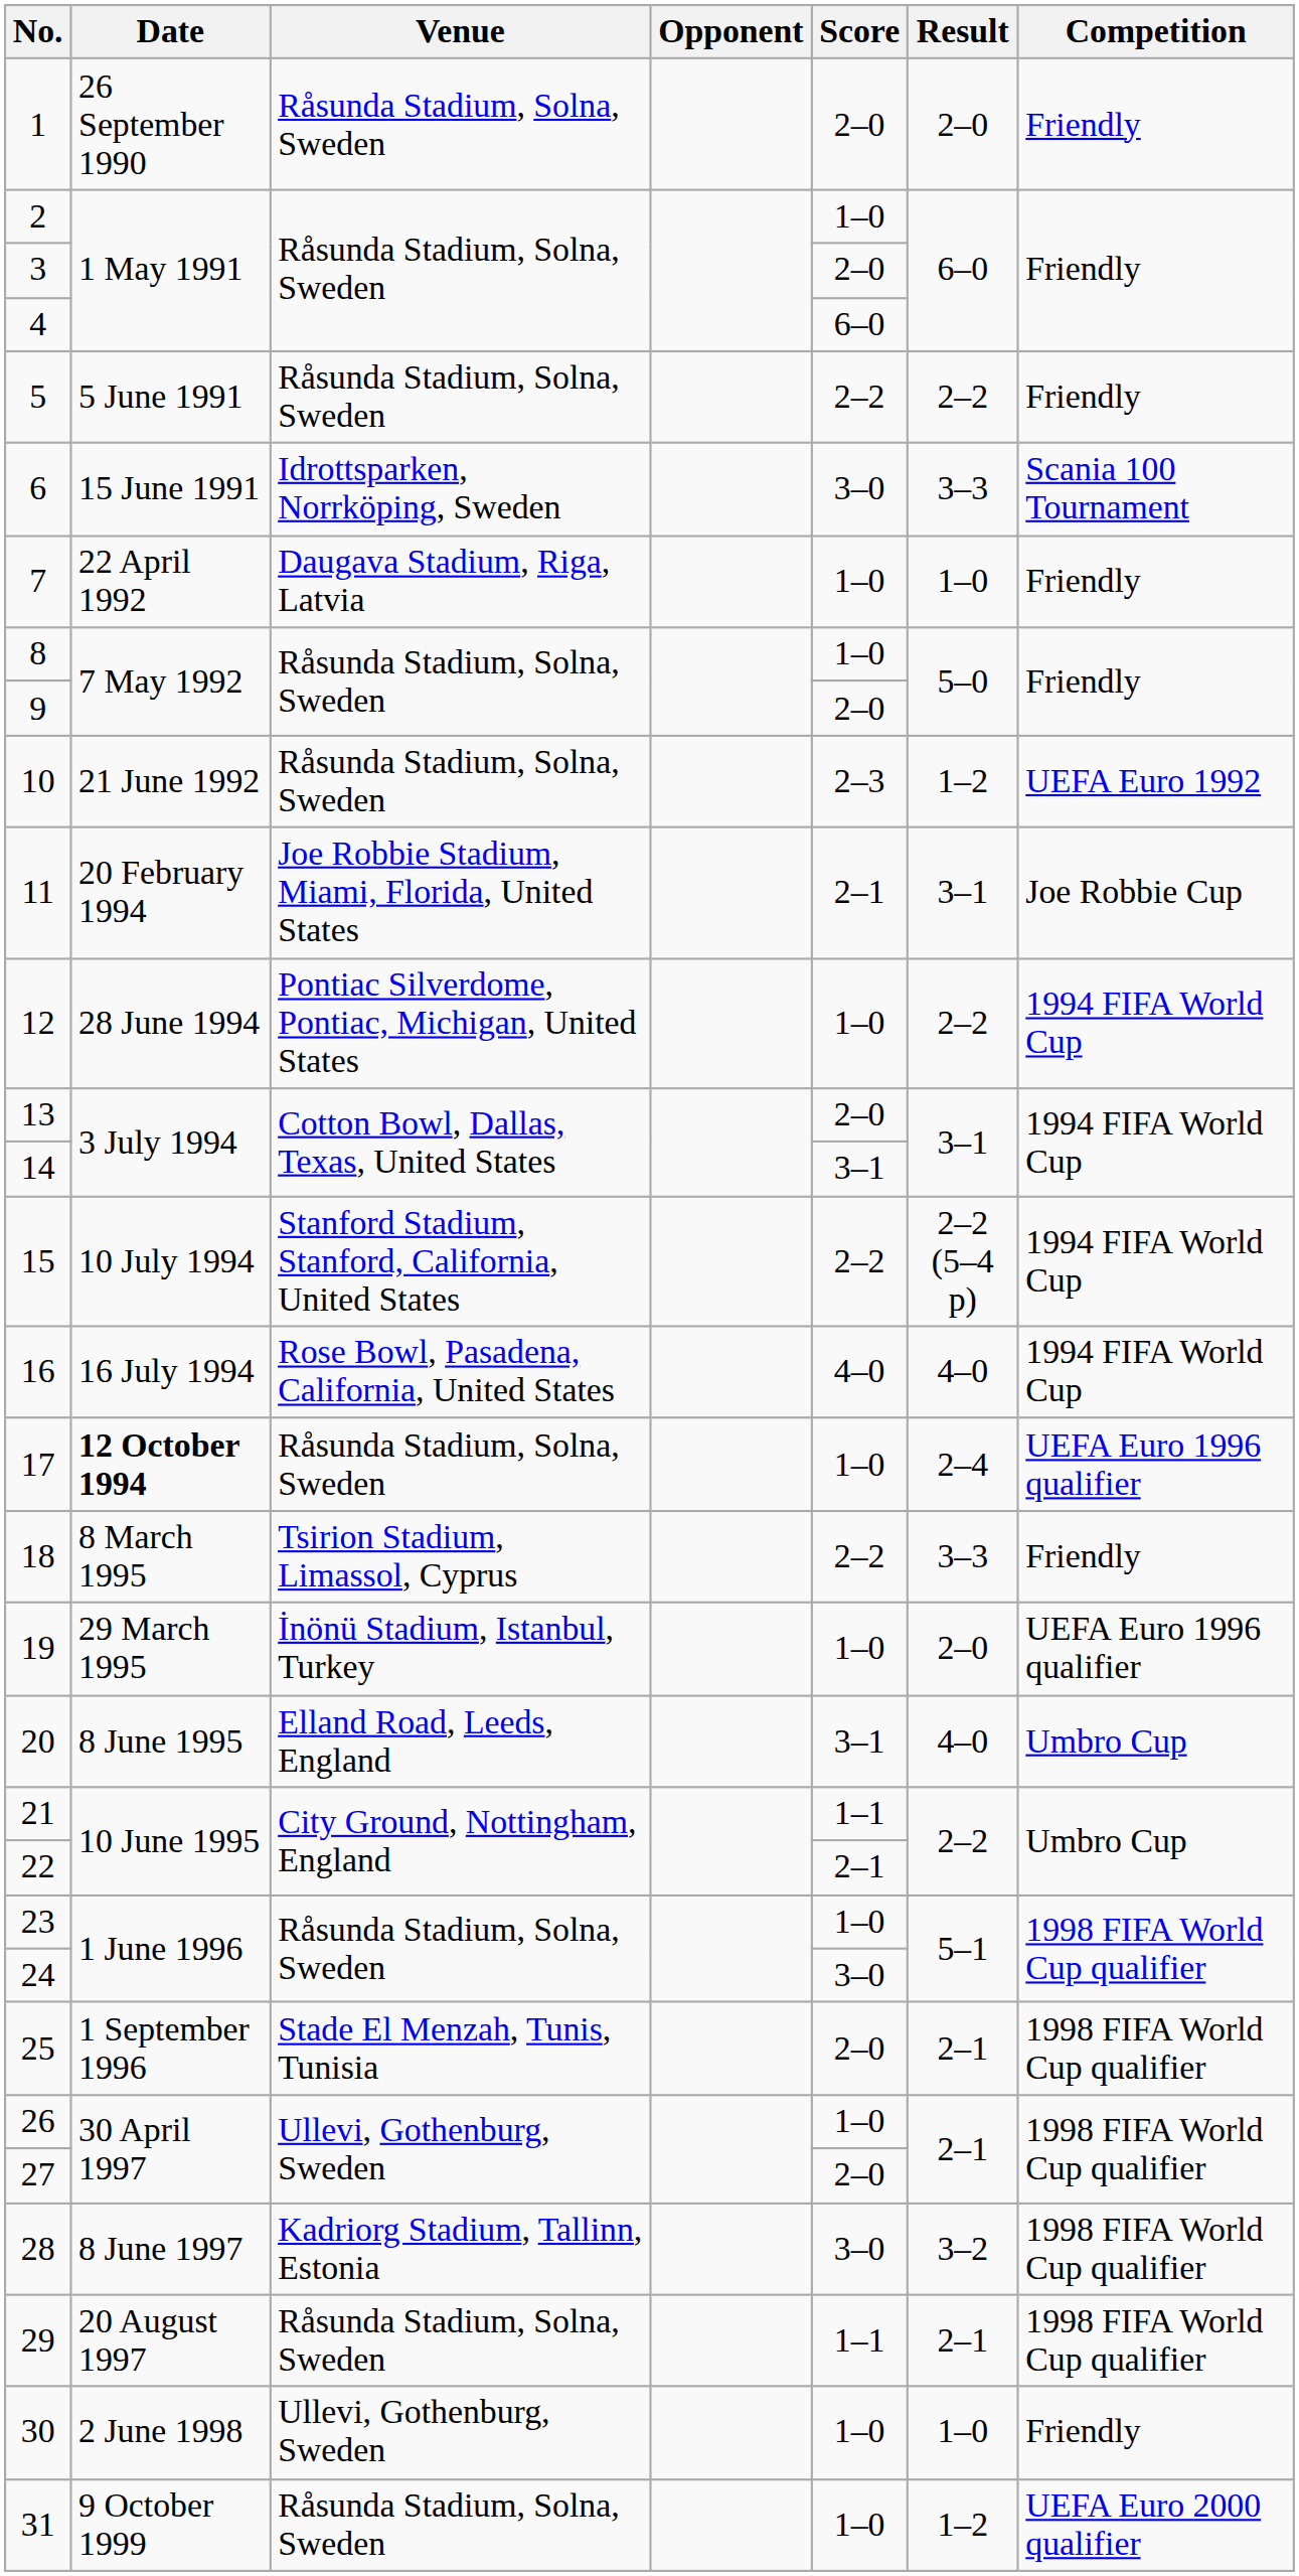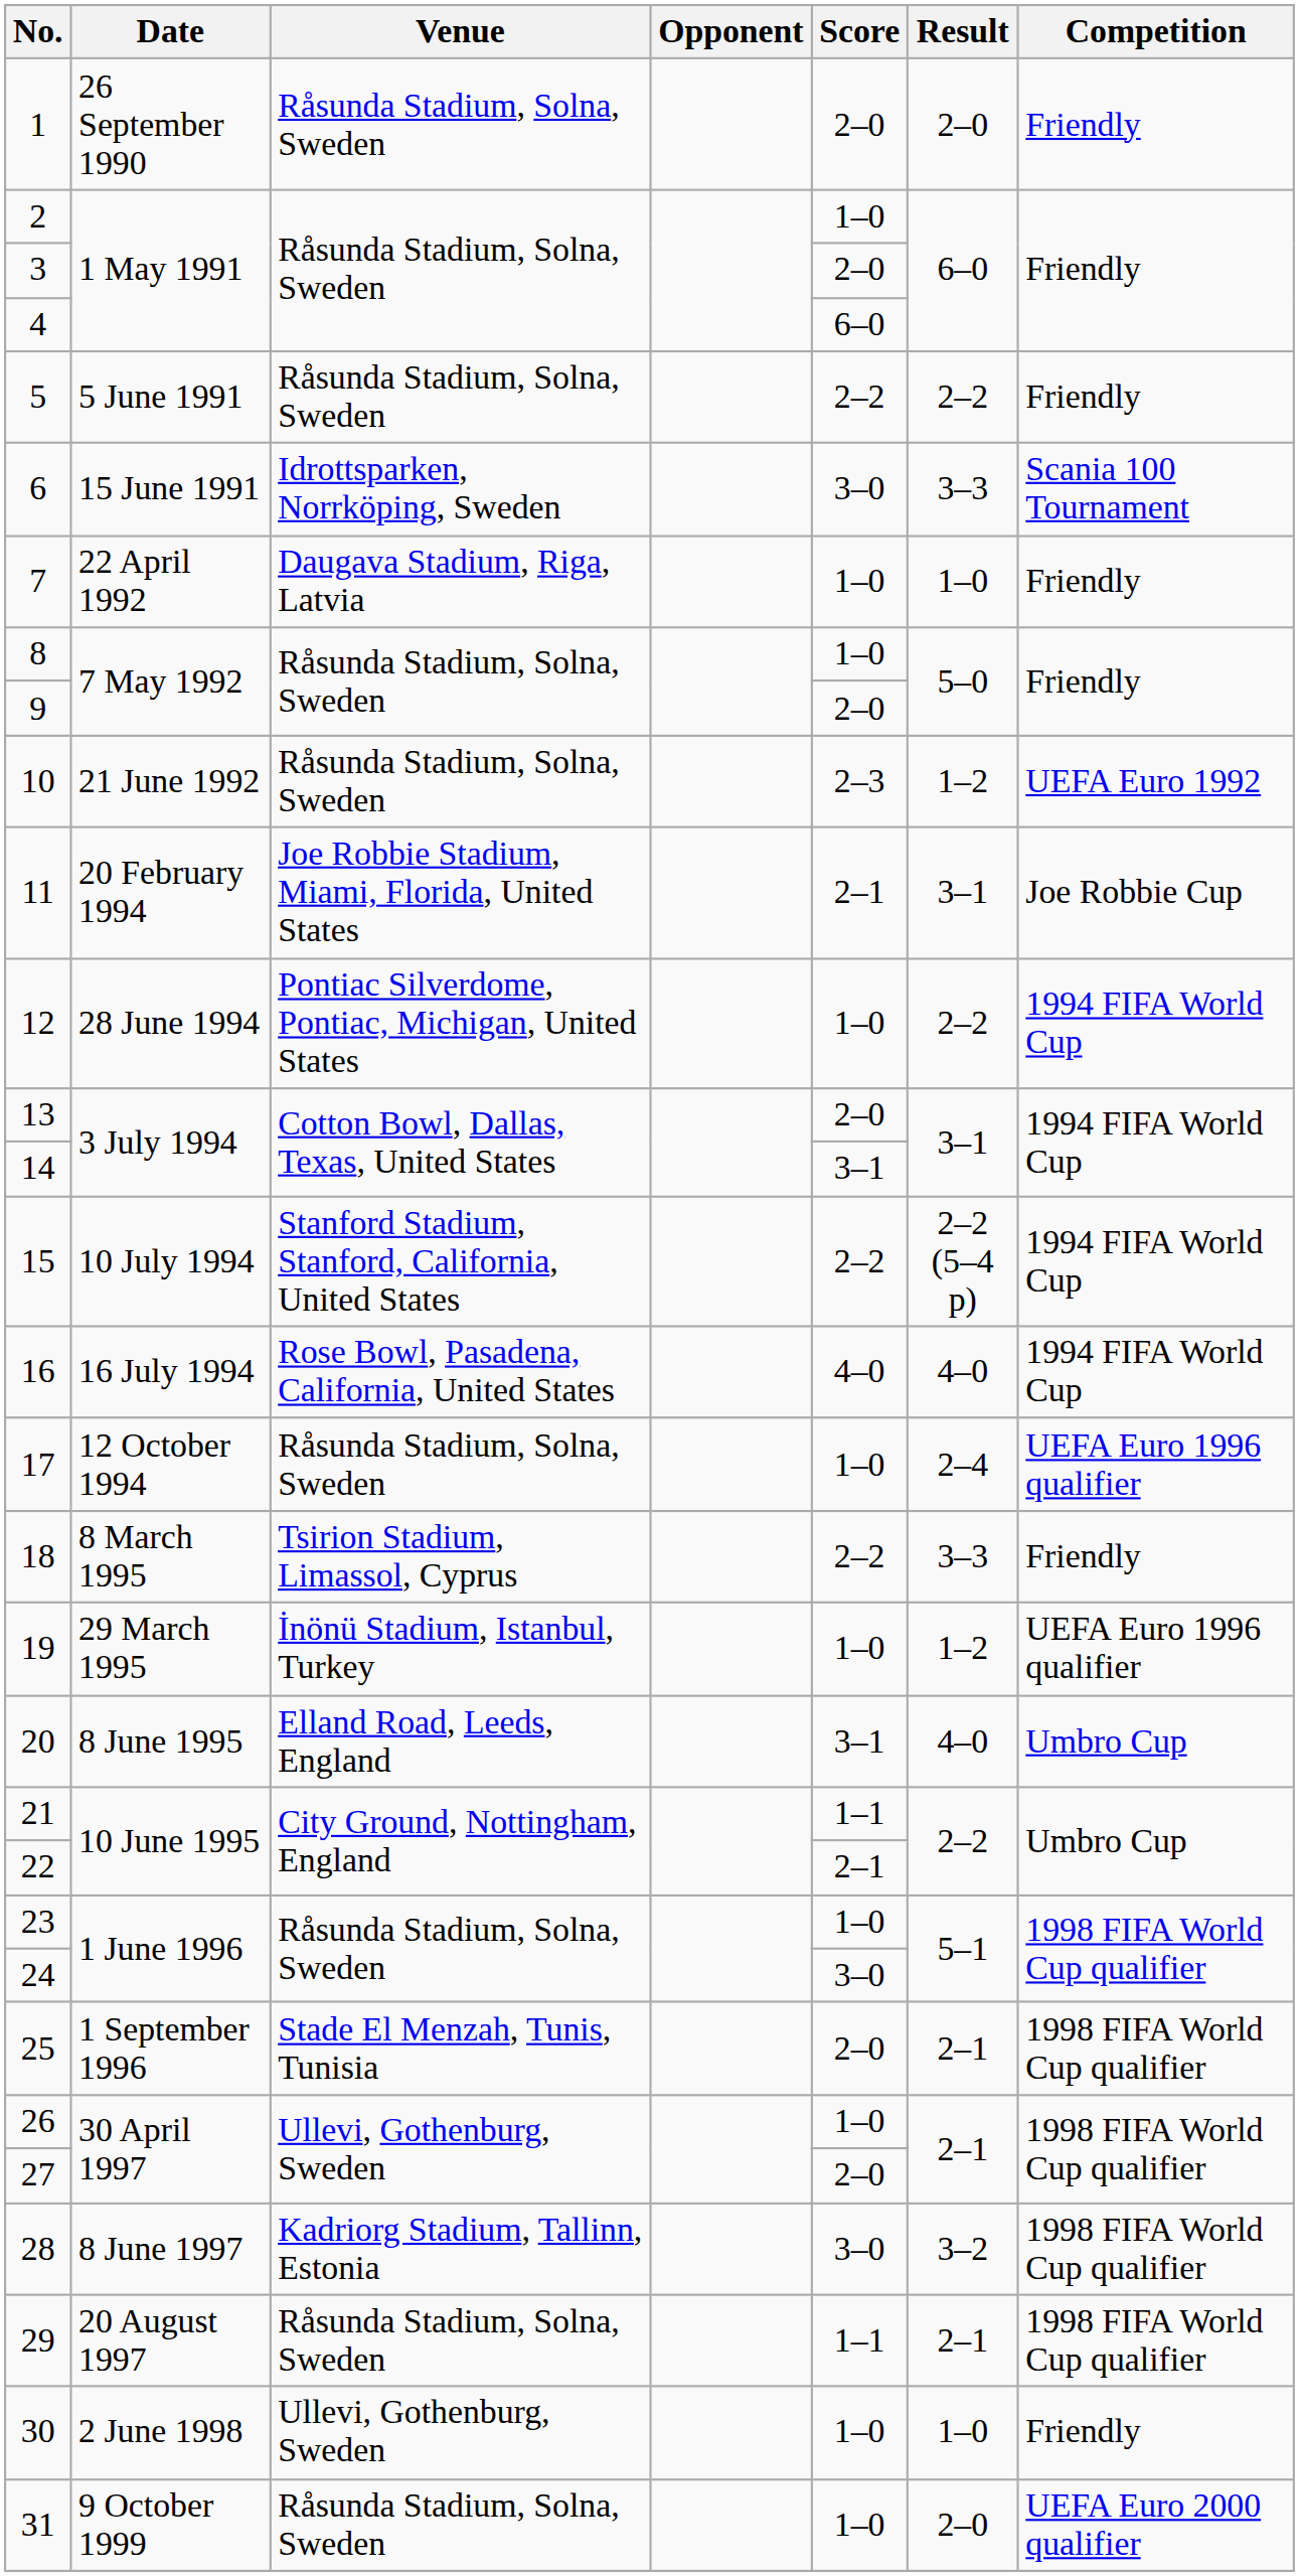 <table class="wikitable sortable">
 <tr>
 <th scope="col">No.</th>
 <th scope="col">Date</th>
 <th scope="col">Venue</th>
 <th scope="col">Opponent</th>
 <th scope="col">Score</th>
 <th scope="col">Result</th>
 <th scope="col">Competition</th>
 </tr>
 <tr>
 <td align="center">1</td>
 <td>26 September 1990</td>
 <td><a href='#'>Råsunda Stadium</a>, <a href='#'>Solna</a>, Sweden</td>
 <td></td>
 <td align="center">2–0</td>
 <td align="center">2–0</td>
 <td><a href='#'>Friendly</a></td>
 </tr>
 <tr>
 <td align="center">2</td>
 <td rowspan="3">1 May 1991</td>
 <td rowspan="3">Råsunda Stadium, Solna, Sweden</td>
 <td rowspan="3"></td>
 <td align="center">1–0</td>
 <td rowspan="3" style="text-align:center">6–0</td>
 <td rowspan="3">Friendly</td>
 </tr>
 <tr>
 <td align="center">3</td>
 <td align="center">2–0</td>
 </tr>
 <tr>
 <td align="center">4</td>
 <td align="center">6–0</td>
 </tr>
 <tr>
 <td align="center">5</td>
 <td>5 June 1991</td>
 <td>Råsunda Stadium, Solna, Sweden</td>
 <td></td>
 <td align="center">2–2</td>
 <td align="center">2–2</td>
 <td>Friendly</td>
 </tr>
 <tr>
 <td align="center">6</td>
 <td>15 June 1991</td>
 <td><a href='#'>Idrottsparken</a>, <a href='#'>Norrköping</a>, Sweden</td>
 <td></td>
 <td align="center">3–0</td>
 <td align="center">3–3</td>
 <td><a href='#'>Scania 100 Tournament</a></td>
 </tr>
 <tr>
 <td align="center">7</td>
 <td>22 April 1992</td>
 <td><a href='#'>Daugava Stadium</a>, <a href='#'>Riga</a>, Latvia</td>
 <td></td>
 <td align="center">1–0</td>
 <td align="center">1–0</td>
 <td>Friendly</td>
 </tr>
 <tr>
 <td align="center">8</td>
 <td rowspan="2">7 May 1992</td>
 <td rowspan="2">Råsunda Stadium, Solna, Sweden</td>
 <td rowspan="2"></td>
 <td align="center">1–0</td>
 <td rowspan="2" style="text-align:center">5–0</td>
 <td rowspan="2">Friendly</td>
 </tr>
 <tr>
 <td align="center">9</td>
 <td align="center">2–0</td>
 </tr>
 <tr>
 <td align="center">10</td>
 <td>21 June 1992</td>
 <td>Råsunda Stadium, Solna, Sweden</td>
 <td></td>
 <td align="center">2–3</td>
 <td align="center">1–2</td>
 <td><a href='#'>UEFA Euro 1992</a></td>
 </tr>
 <tr>
 <td align="center">11</td>
 <td>20 February 1994</td>
 <td><a href='#'>Joe Robbie Stadium</a>, <a href='#'>Miami, Florida</a>, United States</td>
 <td></td>
 <td align="center">2–1</td>
 <td align="center">3–1</td>
 <td>Joe Robbie Cup</td>
 </tr>
 <tr>
 <td align="center">12</td>
 <td>28 June 1994</td>
 <td><a href='#'>Pontiac Silverdome</a>, <a href='#'>Pontiac, Michigan</a>, United States</td>
 <td></td>
 <td align="center">1–0</td>
 <td align="center">2–2</td>
 <td><a href='#'>1994 FIFA World Cup</a></td>
 </tr>
 <tr>
 <td align="center">13</td>
 <td rowspan="2">3 July 1994</td>
 <td rowspan="2"><a href='#'>Cotton Bowl</a>, <a href='#'>Dallas, Texas</a>, United States</td>
 <td rowspan="2"></td>
 <td align="center">2–0</td>
 <td rowspan="2" style="text-align:center">3–1</td>
 <td rowspan="2">1994 FIFA World Cup</td>
 </tr>
 <tr>
 <td align="center">14</td>
 <td align="center">3–1</td>
 </tr>
 <tr>
 <td align="center">15</td>
 <td>10 July 1994</td>
 <td><a href='#'>Stanford Stadium</a>, <a href='#'>Stanford, California</a>, United States</td>
 <td></td>
 <td align="center">2–2</td>
 <td align="center">2–2<br>(5–4 p)</td>
 <td>1994 FIFA World Cup</td>
 </tr>
 <tr>
 <td align="center">16</td>
 <td>16 July 1994</td>
 <td><a href='#'>Rose Bowl</a>, <a href='#'>Pasadena, California</a>, United States</td>
 <td></td>
 <td align="center">4–0</td>
 <td align="center">4–0</td>
 <td>1994 FIFA World Cup</td>
 </tr>
 <tr>
 <td align="center">17</td>
-<td><strong>12 October 1994</strong></td>
+<td>12 October 1994</td>
 <td>Råsunda Stadium, Solna, Sweden</td>
 <td></td>
 <td align="center">1–0</td>
 <td align="center">2–4</td>
 <td><a href='#'>UEFA Euro 1996 qualifier</a></td>
 </tr>
 <tr>
 <td align="center">18</td>
 <td>8 March 1995</td>
 <td><a href='#'>Tsirion Stadium</a>, <a href='#'>Limassol</a>, Cyprus</td>
 <td></td>
 <td align="center">2–2</td>
 <td align="center">3–3</td>
 <td>Friendly</td>
 </tr>
 <tr>
 <td align="center">19</td>
 <td>29 March 1995</td>
 <td><a href='#'>İnönü Stadium</a>, <a href='#'>Istanbul</a>, Turkey</td>
 <td></td>
 <td align="center">1–0</td>
-<td align="center">2–0</td>
+<td align="center">1–2</td>
 <td>UEFA Euro 1996 qualifier</td>
 </tr>
 <tr>
 <td align="center">20</td>
 <td>8 June 1995</td>
 <td><a href='#'>Elland Road</a>, <a href='#'>Leeds</a>, England</td>
 <td></td>
 <td align="center">3–1</td>
 <td align="center">4–0</td>
 <td><a href='#'>Umbro Cup</a></td>
 </tr>
 <tr>
 <td align="center">21</td>
 <td rowspan="2">10 June 1995</td>
 <td rowspan="2"><a href='#'>City Ground</a>, <a href='#'>Nottingham</a>, England</td>
 <td rowspan="2"></td>
 <td align="center">1–1</td>
 <td rowspan="2" style="text-align:center">2–2</td>
 <td rowspan="2">Umbro Cup</td>
 </tr>
 <tr>
 <td align="center">22</td>
 <td align="center">2–1</td>
 </tr>
 <tr>
 <td align="center">23</td>
 <td rowspan="2">1 June 1996</td>
 <td rowspan="2">Råsunda Stadium, Solna, Sweden</td>
 <td rowspan="2"></td>
 <td align="center">1–0</td>
 <td rowspan="2" style="text-align:center">5–1</td>
 <td rowspan="2"><a href='#'>1998 FIFA World Cup qualifier</a></td>
 </tr>
 <tr>
 <td align="center">24</td>
 <td align="center">3–0</td>
 </tr>
 <tr>
 <td align="center">25</td>
 <td>1 September 1996</td>
 <td><a href='#'>Stade El Menzah</a>, <a href='#'>Tunis</a>, Tunisia</td>
 <td></td>
 <td align="center">2–0</td>
 <td align="center">2–1</td>
 <td>1998 FIFA World Cup qualifier</td>
 </tr>
 <tr>
 <td align="center">26</td>
 <td rowspan="2">30 April 1997</td>
 <td rowspan="2"><a href='#'>Ullevi</a>, <a href='#'>Gothenburg</a>, Sweden</td>
 <td rowspan="2"></td>
 <td align="center">1–0</td>
 <td rowspan="2" style="text-align:center">2–1</td>
 <td rowspan="2">1998 FIFA World Cup qualifier</td>
 </tr>
 <tr>
 <td align="center">27</td>
 <td align="center">2–0</td>
 </tr>
 <tr>
 <td align="center">28</td>
 <td>8 June 1997</td>
 <td><a href='#'>Kadriorg Stadium</a>, <a href='#'>Tallinn</a>, Estonia</td>
 <td></td>
 <td align="center">3–0</td>
 <td align="center">3–2</td>
 <td>1998 FIFA World Cup qualifier</td>
 </tr>
 <tr>
 <td align="center">29</td>
 <td>20 August 1997</td>
 <td>Råsunda Stadium, Solna, Sweden</td>
 <td></td>
 <td align="center">1–1</td>
 <td align="center">2–1</td>
 <td>1998 FIFA World Cup qualifier</td>
 </tr>
 <tr>
 <td align="center">30</td>
 <td>2 June 1998</td>
 <td>Ullevi, Gothenburg, Sweden</td>
 <td></td>
 <td align="center">1–0</td>
 <td align="center">1–0</td>
 <td>Friendly</td>
 </tr>
 <tr>
 <td align="center">31</td>
 <td>9 October 1999</td>
 <td>Råsunda Stadium, Solna, Sweden</td>
 <td></td>
 <td align="center">1–0</td>
-<td align="center">1–2</td>
+<td align="center">2–0</td>
 <td><a href='#'>UEFA Euro 2000 qualifier</a></td>
 </tr>
 </table>
